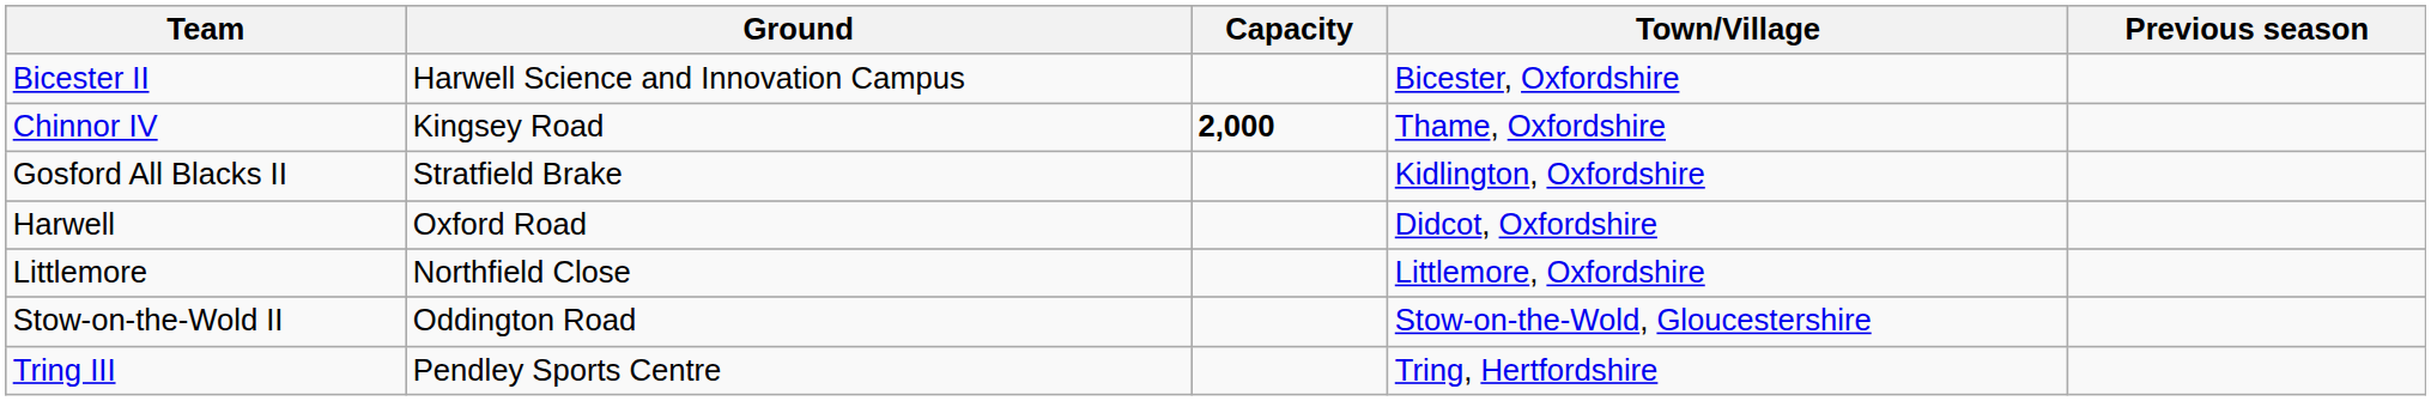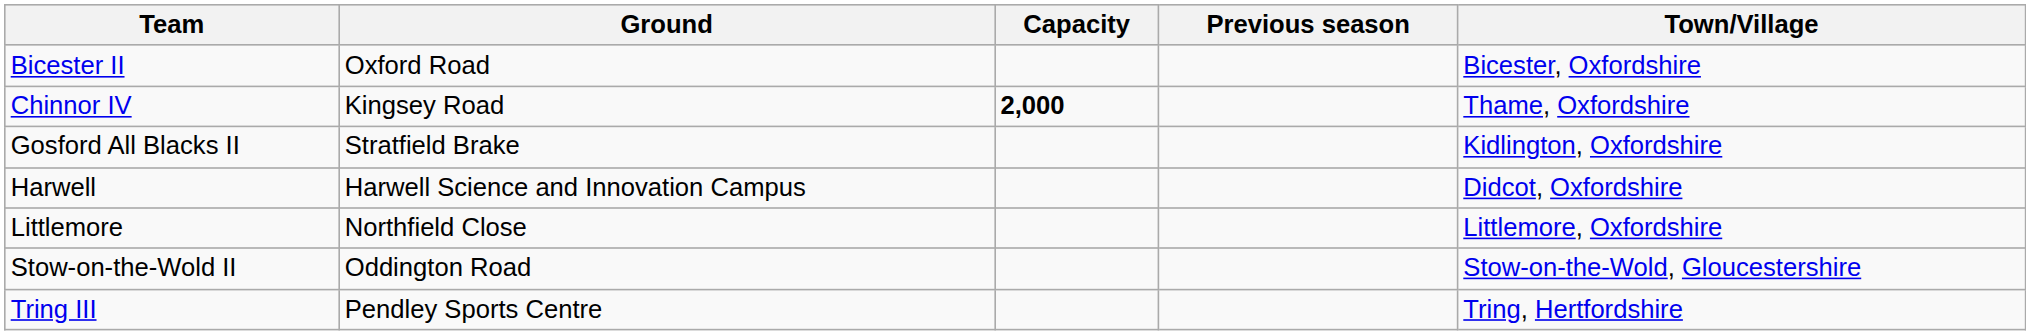 <table class="wikitable sortable" width=100%>
 <tr>
 <th>Team</th>
 <th>Ground</th>
 <th>Capacity</th>
+<th>Previous season</th>
 <th>Town/Village</th>
-<th>Previous season</th>
 </tr>
 <tr>
 <td><a href='#'>Bicester II</a></td>
-<td>Harwell Science and Innovation Campus</td>
+<td>Oxford Road</td>
+<td></td>
 <td></td>
 <td><a href='#'>Bicester</a>, <a href='#'>Oxfordshire</a></td>
-<td></td>
 </tr>
 <tr>
 <td><a href='#'>Chinnor IV</a></td>
 <td>Kingsey Road</td>
 <td><strong>2,000</strong></td>
+<td></td>
 <td><a href='#'>Thame</a>, <a href='#'>Oxfordshire</a></td>
-<td></td>
 </tr>
 <tr>
 <td>Gosford All Blacks II</td>
 <td>Stratfield Brake</td>
 <td></td>
+<td></td>
 <td><a href='#'>Kidlington</a>, <a href='#'>Oxfordshire</a></td>
-<td></td>
 </tr>
 <tr>
 <td>Harwell</td>
-<td>Oxford Road</td>
+<td>Harwell Science and Innovation Campus</td>
+<td></td>
 <td></td>
 <td><a href='#'>Didcot</a>, <a href='#'>Oxfordshire</a></td>
-<td></td>
 </tr>
 <tr>
 <td>Littlemore</td>
 <td>Northfield Close</td>
 <td></td>
+<td></td>
 <td><a href='#'>Littlemore</a>, <a href='#'>Oxfordshire</a></td>
-<td></td>
 </tr>
 <tr>
 <td>Stow-on-the-Wold II</td>
 <td>Oddington Road</td>
 <td></td>
+<td></td>
 <td><a href='#'>Stow-on-the-Wold</a>, <a href='#'>Gloucestershire</a></td>
-<td></td>
 </tr>
 <tr>
 <td><a href='#'>Tring III</a></td>
 <td>Pendley Sports Centre</td>
 <td></td>
+<td></td>
 <td><a href='#'>Tring</a>, <a href='#'>Hertfordshire</a></td>
-<td></td>
 </tr>
 </table>
